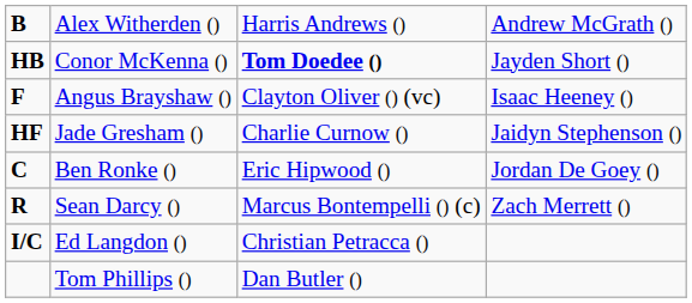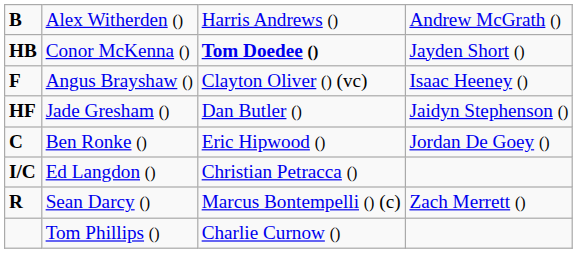 <table class="wikitable">
 <tr>
 <td><strong>B</strong></td>
 <td><a href='#'>Alex Witherden</a> <small>()</small></td>
 <td><a href='#'>Harris Andrews</a> <small>()</small></td>
 <td><a href='#'>Andrew McGrath</a> <small>()</small></td>
 </tr>
 <tr>
 <td><strong>HB</strong></td>
 <td><a href='#'>Conor McKenna</a> <small>()</small></td>
 <td><strong><a href='#'>Tom Doedee</a> <small>()</small></strong></td>
 <td><a href='#'>Jayden Short</a> <small>()</small></td>
 </tr>
 <tr>
 <td><strong>F</strong></td>
 <td><a href='#'>Angus Brayshaw</a> <small>()</small></td>
 <td><a href='#'>Clayton Oliver</a> <small>()</small> (vc)</td>
 <td><a href='#'>Isaac Heeney</a> <small>()</small></td>
 </tr>
 <tr>
 <td><strong>HF</strong></td>
 <td><a href='#'>Jade Gresham</a> <small>()</small></td>
-<td><a href='#'>Charlie Curnow</a> <small>()</small></td>
+<td><a href='#'>Dan Butler</a> <small>()</small></td>
 <td><a href='#'>Jaidyn Stephenson</a> <small>()</small></td>
 </tr>
 <tr>
 <td><strong>C</strong></td>
 <td><a href='#'>Ben Ronke</a> <small>()</small></td>
 <td><a href='#'>Eric Hipwood</a> <small>()</small></td>
 <td><a href='#'>Jordan De Goey</a> <small>()</small></td>
 </tr>
 <tr>
+<td><strong>I/C</strong></td>
+<td><a href='#'>Ed Langdon</a> <small>()</small></td>
+<td><a href='#'>Christian Petracca</a> <small>()</small></td>
+<td></td>
+</tr>
+<tr>
 <td><strong>R</strong></td>
 <td><a href='#'>Sean Darcy</a> <small>()</small></td>
 <td><a href='#'>Marcus Bontempelli</a> <small>()</small> (c)</td>
 <td><a href='#'>Zach Merrett</a> <small>()</small></td>
 </tr>
 <tr>
-<td><strong>I/C</strong></td>
-<td><a href='#'>Ed Langdon</a> <small>()</small></td>
-<td><a href='#'>Christian Petracca</a> <small>()</small></td>
-<td></td>
-</tr>
-<tr>
 <td></td>
 <td><a href='#'>Tom Phillips</a> <small>()</small></td>
-<td><a href='#'>Dan Butler</a> <small>()</small></td>
+<td><a href='#'>Charlie Curnow</a> <small>()</small></td>
 <td></td>
 </tr>
 </table>
